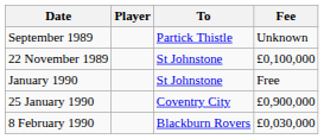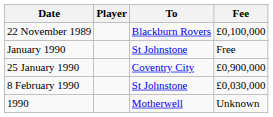 <table class="wikitable sortable" style="font-size:95%">
 <tr>
 <th>Date</th>
 <th>Player</th>
 <th>To</th>
 <th>Fee</th>
 </tr>
 <tr>
-<td> September 1989</td>
-<td> </td>
-<td><a href='#'>Partick Thistle</a></td>
-<td>Unknown</td>
-</tr>
-<tr>
 <td>22 November 1989</td>
 <td> </td>
-<td><a href='#'>St Johnstone</a></td>
+<td><a href='#'>Blackburn Rovers</a></td>
 <td>£0,100,000</td>
 </tr>
 <tr>
 <td> January 1990</td>
 <td> </td>
 <td><a href='#'>St Johnstone</a></td>
 <td>Free</td>
 </tr>
 <tr>
 <td>25 January 1990</td>
 <td> </td>
 <td><a href='#'>Coventry City</a></td>
 <td>£0,900,000</td>
 </tr>
 <tr>
 <td>8 February 1990</td>
 <td> </td>
-<td><a href='#'>Blackburn Rovers</a></td>
+<td><a href='#'>St Johnstone</a></td>
 <td>£0,030,000</td>
 </tr>
+<tr>
+<td>  1990</td>
+<td> </td>
+<td><a href='#'>Motherwell</a></td>
+<td>Unknown</td>
+</tr>
 </table>
